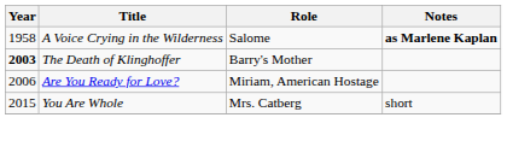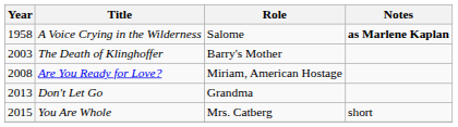 <table class="wikitable">
 <tr>
 <th>Year</th>
 <th>Title</th>
 <th>Role</th>
 <th>Notes</th>
 </tr>
 <tr>
 <td>1958</td>
 <td><em>A Voice Crying in the Wilderness</em></td>
 <td>Salome</td>
 <td><strong>as Marlene Kaplan</strong></td>
 </tr>
 <tr>
-<td><strong>2003</strong></td>
+<td>2003</td>
 <td><em>The Death of Klinghoffer</em></td>
 <td>Barry's Mother</td>
 <td></td>
 </tr>
 <tr>
-<td>2006</td>
+<td>2008</td>
 <td><em><a href='#'>Are You Ready for Love?</a></em></td>
 <td>Miriam, American Hostage</td>
+<td></td>
+</tr>
+<tr>
+<td>2013</td>
+<td><em>Don't Let Go</em></td>
+<td>Grandma</td>
 <td></td>
 </tr>
 <tr>
 <td>2015</td>
 <td><em>You Are Whole</em></td>
 <td>Mrs. Catberg</td>
 <td>short</td>
 </tr>
 <tr>
 </tr>
 </table>
